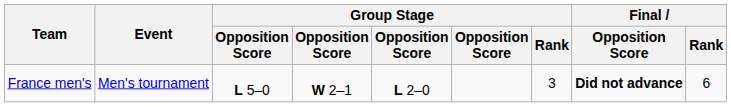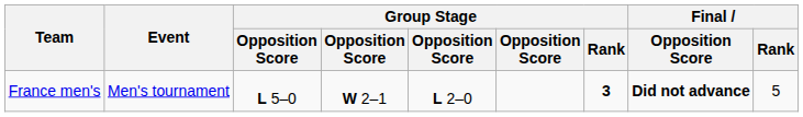 <table class=wikitable style=text-align:center>
 <tr>
 <th rowspan=2>Team</th>
 <th rowspan=2>Event</th>
 <th colspan=5>Group Stage</th>
 <th colspan=2>Final / </th>
 </tr>
 <tr>
 <th>Opposition<br>Score</th>
 <th>Opposition<br>Score</th>
 <th>Opposition<br>Score</th>
 <th>Opposition<br>Score</th>
 <th>Rank</th>
 <th>Opposition<br>Score</th>
 <th>Rank</th>
 </tr>
 <tr>
 <td align=left><a href='#'>France men's</a></td>
 <td align=left><a href='#'>Men's tournament</a></td>
 <td><br><strong>L</strong> 5–0</td>
 <td><br><strong>W</strong> 2–1</td>
 <td><br><strong>L</strong> 2–0</td>
 <td></td>
-<td>3</td>
+<td><strong>3</strong></td>
 <td><strong>Did not advance</strong></td>
-<td>6</td>
+<td>5</td>
 </tr>
 </table>
